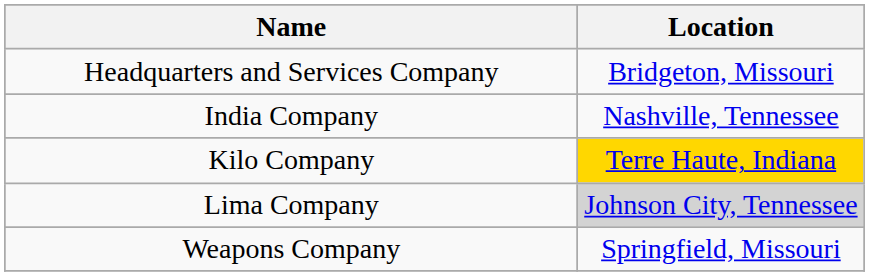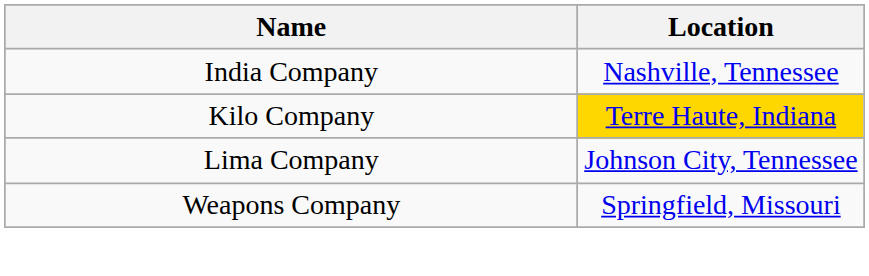 <table class="wikitable" style="text-align: center;">
 <tr>
 <th style="width:20em">Name</th>
 <th>Location</th>
-</tr>
-<tr>
-<td align="center">Headquarters and Services Company</td>
-<td><a href='#'>Bridgeton, Missouri</a></td>
 </tr>
 <tr>
 <td align="center">India Company</td>
 <td><a href='#'>Nashville, Tennessee</a></td>
 </tr>
 <tr>
 <td align="center">Kilo Company</td>
 <td style="background: gold;"><a href='#'>Terre Haute, Indiana</a></td>
 </tr>
 <tr>
 <td align="center">Lima Company</td>
-<td style="background: lightgrey;"><a href='#'>Johnson City, Tennessee</a></td>
+<td><a href='#'>Johnson City, Tennessee</a></td>
 </tr>
 <tr>
 <td align="center">Weapons Company</td>
 <td><a href='#'>Springfield, Missouri</a></td>
 </tr>
 </table>
